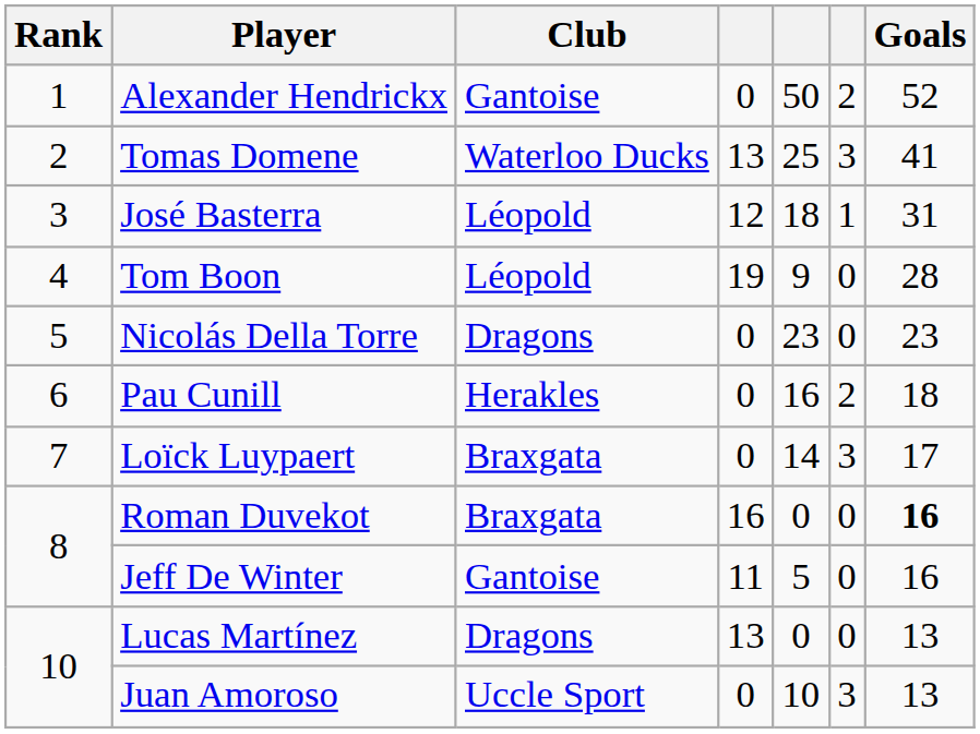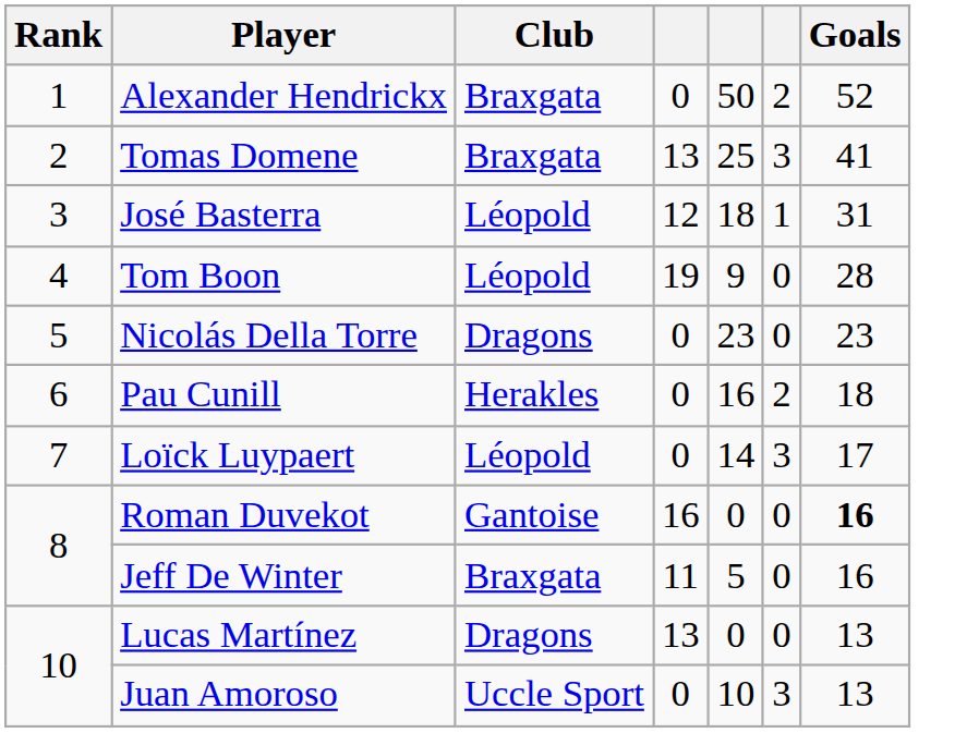 <table class="wikitable" style="text-align:center">
 <tr>
 <th>Rank</th>
 <th>Player</th>
 <th>Club</th>
 <th></th>
 <th></th>
 <th></th>
 <th>Goals</th>
 </tr>
 <tr>
 <td>1</td>
 <td align=left> <a href='#'>Alexander Hendrickx</a></td>
-<td align=left><a href='#'>Gantoise</a></td>
+<td align=left><a href='#'>Braxgata</a></td>
 <td>0</td>
 <td>50</td>
 <td>2</td>
 <td>52</td>
 </tr>
 <tr>
 <td>2</td>
 <td align=left> <a href='#'>Tomas Domene</a></td>
-<td align=left><a href='#'>Waterloo Ducks</a></td>
+<td align=left><a href='#'>Braxgata</a></td>
 <td>13</td>
 <td>25</td>
 <td>3</td>
 <td>41</td>
 </tr>
 <tr>
 <td>3</td>
 <td align=left> <a href='#'>José Basterra</a></td>
 <td align=left><a href='#'>Léopold</a></td>
 <td>12</td>
 <td>18</td>
 <td>1</td>
 <td>31</td>
 </tr>
 <tr>
 <td>4</td>
 <td align=left> <a href='#'>Tom Boon</a></td>
 <td align=left><a href='#'>Léopold</a></td>
 <td>19</td>
 <td>9</td>
 <td>0</td>
 <td>28</td>
 </tr>
 <tr>
 <td>5</td>
 <td align=left> <a href='#'>Nicolás Della Torre</a></td>
 <td align=left><a href='#'>Dragons</a></td>
 <td>0</td>
 <td>23</td>
 <td>0</td>
 <td>23</td>
 </tr>
 <tr>
 <td>6</td>
 <td align=left> <a href='#'>Pau Cunill</a></td>
 <td align=left><a href='#'>Herakles</a></td>
 <td>0</td>
 <td>16</td>
 <td>2</td>
 <td>18</td>
 </tr>
 <tr>
 <td>7</td>
 <td align=left> <a href='#'>Loïck Luypaert</a></td>
-<td align=left><a href='#'>Braxgata</a></td>
+<td align=left><a href='#'>Léopold</a></td>
 <td>0</td>
 <td>14</td>
 <td>3</td>
 <td>17</td>
 </tr>
 <tr>
 <td rowspan=2>8</td>
 <td align=left> <a href='#'>Roman Duvekot</a></td>
-<td align=left><a href='#'>Braxgata</a></td>
+<td align=left><a href='#'>Gantoise</a></td>
 <td>16</td>
 <td>0</td>
 <td>0</td>
 <td><strong>16</strong></td>
 </tr>
 <tr>
 <td align=left> <a href='#'>Jeff De Winter</a></td>
-<td align=left><a href='#'>Gantoise</a></td>
+<td align=left><a href='#'>Braxgata</a></td>
 <td>11</td>
 <td>5</td>
 <td>0</td>
 <td>16</td>
 </tr>
 <tr>
 <td rowspan=2>10</td>
 <td align=left> <a href='#'>Lucas Martínez</a></td>
 <td align=left><a href='#'>Dragons</a></td>
 <td>13</td>
 <td>0</td>
 <td>0</td>
 <td>13</td>
 </tr>
 <tr>
 <td align=left> <a href='#'>Juan Amoroso</a></td>
 <td align=left><a href='#'>Uccle Sport</a></td>
 <td>0</td>
 <td>10</td>
 <td>3</td>
 <td>13</td>
 </tr>
 </table>
